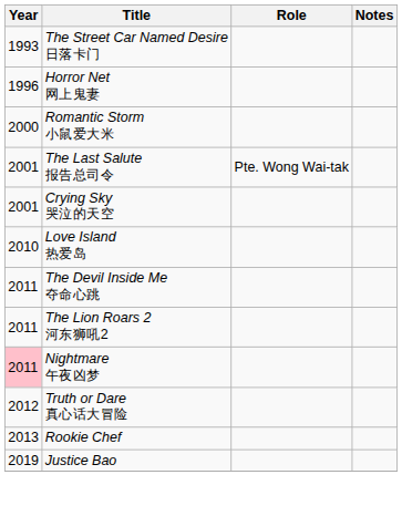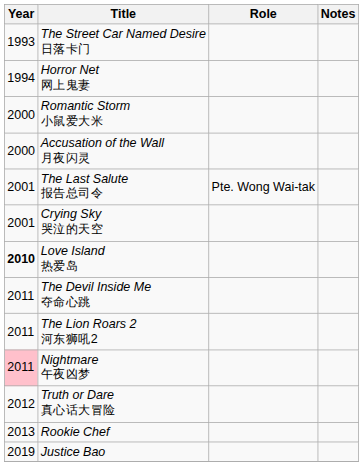 <table class="wikitable sortable">
 <tr>
 <th>Year</th>
 <th>Title</th>
 <th>Role</th>
 <th class="unsortable">Notes</th>
 </tr>
 <tr>
 <td>1993</td>
 <td><em>The Street Car Named Desire</em><br>日落卡门</td>
 <td></td>
 <td></td>
 </tr>
 <tr>
-<td>1996</td>
+<td>1994</td>
 <td><em>Horror Net</em><br>网上鬼妻</td>
 <td></td>
 <td></td>
 </tr>
 <tr>
 <td>2000</td>
 <td><em>Romantic Storm</em><br>小鼠爱大米</td>
+<td></td>
+<td></td>
+</tr>
+<tr>
+<td>2000</td>
+<td><em>Accusation of the Wall</em><br>月夜闪灵</td>
 <td></td>
 <td></td>
 </tr>
 <tr>
 <td>2001</td>
 <td><em>The Last Salute</em><br>报告总司令</td>
 <td>Pte. Wong Wai-tak</td>
 <td></td>
 </tr>
 <tr>
 <td>2001</td>
 <td><em>Crying Sky</em><br>哭泣的天空</td>
 <td></td>
 <td></td>
 </tr>
 <tr>
-<td>2010</td>
+<td><strong>2010</strong></td>
 <td><em>Love Island</em><br>热爱岛</td>
 <td></td>
 <td></td>
 </tr>
 <tr>
 <td>2011</td>
 <td><em>The Devil Inside Me</em><br>夺命心跳</td>
 <td></td>
 <td></td>
 </tr>
 <tr>
 <td>2011</td>
 <td><em>The Lion Roars 2</em><br>河东狮吼2</td>
 <td></td>
 <td></td>
 </tr>
 <tr>
 <td style="background: pink;">2011</td>
 <td><em>Nightmare</em><br>午夜凶梦</td>
 <td></td>
 <td></td>
 </tr>
 <tr>
 <td>2012</td>
 <td><em>Truth or Dare</em><br>真心话大冒险</td>
 <td></td>
 <td></td>
 </tr>
 <tr>
 <td>2013</td>
 <td><em>Rookie Chef</em></td>
 <td></td>
 <td></td>
 </tr>
 <tr>
 <td>2019</td>
 <td><em>Justice Bao</em></td>
 <td></td>
 <td></td>
 </tr>
 <tr>
 </tr>
 </table>
